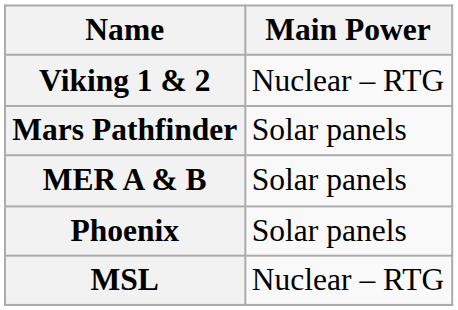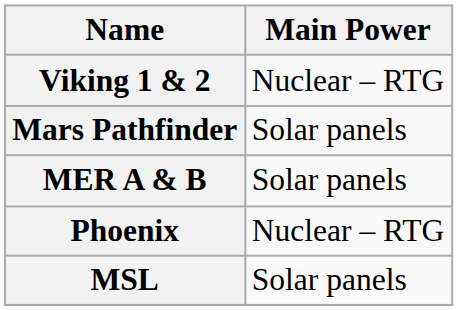 <table class="wikitable plainrowheaders" style="float:left; margin-right:20px">
 <tr>
 <th scope="col">Name</th>
 <th scope="col">Main Power</th>
 </tr>
 <tr>
 <th scope="row">Viking 1 & 2</th>
 <td>Nuclear – RTG</td>
 </tr>
 <tr>
 <th scope="row">Mars Pathfinder</th>
 <td>Solar panels</td>
 </tr>
 <tr>
 <th scope="row">MER A & B</th>
 <td>Solar panels</td>
 </tr>
 <tr>
 <th scope="row">Phoenix</th>
-<td>Solar panels</td>
+<td>Nuclear – RTG</td>
 </tr>
 <tr>
 <th scope="row">MSL</th>
-<td>Nuclear – RTG</td>
+<td>Solar panels</td>
 </tr>
 <tr>
 </tr>
 </table>
